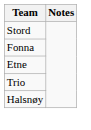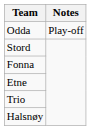 <table class="wikitable">
 <tr>
 <th>Team</th>
 <th>Notes</th>
+</tr>
+<tr>
+<td>Odda</td>
+<td>Play-off</td>
 </tr>
 <tr>
 <td>Stord</td>
 </tr>
 <tr>
 <td>Fonna</td>
 </tr>
 <tr>
 <td>Etne</td>
 </tr>
 <tr>
 <td>Trio</td>
 </tr>
 <tr>
 <td>Halsnøy</td>
 </tr>
 </table>
